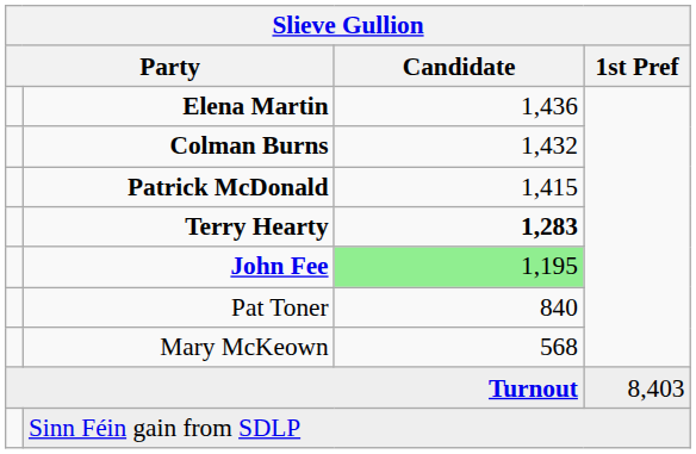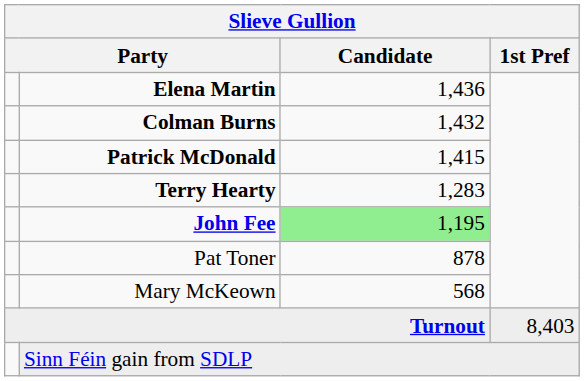 <table class="wikitable">
 <tr>
 <th colspan="4" align="center"><a href='#'>Slieve Gullion</a></th>
 </tr>
 <tr>
 <th colspan="2" align="center" width=200>Party</th>
 <th width=150>Candidate</th>
 <th width=60>1st Pref</th>
 </tr>
 <tr>
 <td></td>
 <td align="right"><strong>Elena Martin</strong></td>
 <td align="right">1,436</td>
 </tr>
 <tr>
 <td></td>
 <td align="right"><strong>Colman Burns</strong></td>
 <td align="right">1,432</td>
 </tr>
 <tr>
 <td></td>
 <td align="right"><strong>Patrick McDonald</strong></td>
 <td align="right">1,415</td>
 </tr>
 <tr>
 <td></td>
 <td align="right"><strong>Terry Hearty</strong></td>
-<td align="right"><strong>1,283</strong></td>
+<td align="right">1,283</td>
 </tr>
 <tr>
 <td></td>
 <td align="right"><strong><a href='#'>John Fee</a></strong></td>
 <td align="right" style="background: lightgreen;">1,195</td>
 </tr>
 <tr>
 <td></td>
 <td align="right">Pat Toner</td>
-<td align="right">840</td>
+<td align="right">878</td>
 </tr>
 <tr>
 <td></td>
 <td align="right">Mary McKeown</td>
 <td align="right">568</td>
 </tr>
 <tr bgcolor="EEEEEE">
 <td colspan=3 align="right"><strong><a href='#'>Turnout</a></strong></td>
 <td align="right">8,403</td>
 </tr>
 <tr>
 <td bgcolor=></td>
 <td colspan=3 bgcolor="EEEEEE"><a href='#'>Sinn Féin</a> gain from <a href='#'>SDLP</a></td>
 </tr>
 </table>
